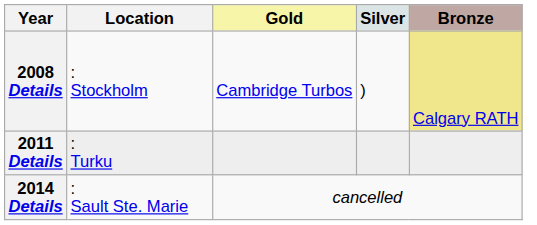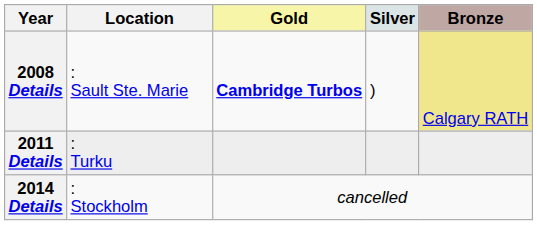 <table class="wikitable" style="text-align:left; font-size:90%;">
 <tr>
 <th>Year</th>
 <th width=120>Location</th>
 <th style="background:#f7f6a8">Gold</th>
 <th style="background:#DCE5E5">Silver</th>
 <th style="background:#BFA7A3">Bronze</th>
 </tr>
 <tr>
 <th>2008 <br> <em><a href='#'>Details</a></em></th>
-<td>:<br><a href='#'>Stockholm</a></td>
-<td><br> <a href='#'>Cambridge Turbos</a></td>
+<td>:<br><a href='#'>Sault Ste. Marie</a></td>
+<td><strong><br> <a href='#'>Cambridge Turbos</a></strong></td>
 <td><br> )</td>
 <td style="background: khaki;"><br> <br><br><br> <a href='#'>Calgary RATH</a></td>
 </tr>
 <tr bgcolor=#eeeeee>
 <th>2011<br><em><a href='#'>Details</a></em></th>
 <td>:<br><a href='#'>Turku</a></td>
 <td><br> </td>
 <td><br> </td>
 <td><br> </td>
 </tr>
 <tr>
 <th>2014 <br> <em><a href='#'>Details</a></em></th>
-<td>:<br><a href='#'>Sault Ste. Marie</a></td>
+<td>:<br><a href='#'>Stockholm</a></td>
 <td align=center colspan=3><em>cancelled</em></td>
 </tr>
 </table>
